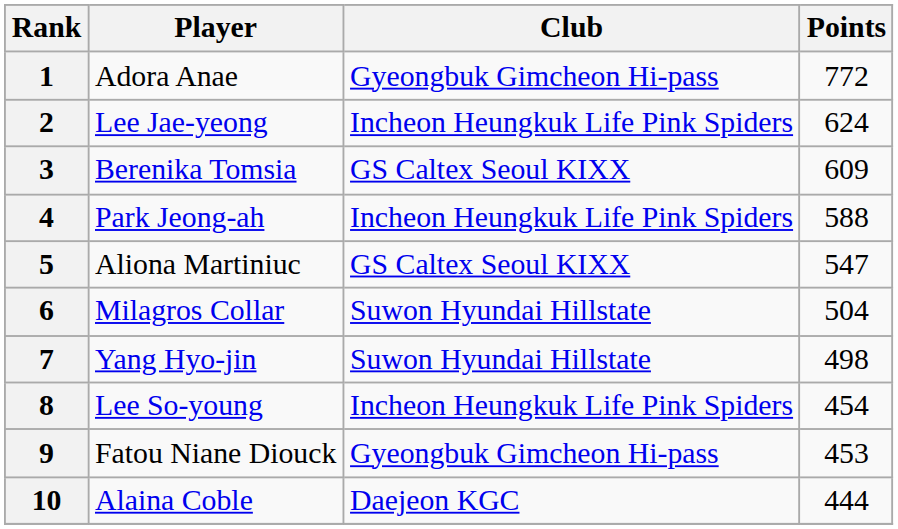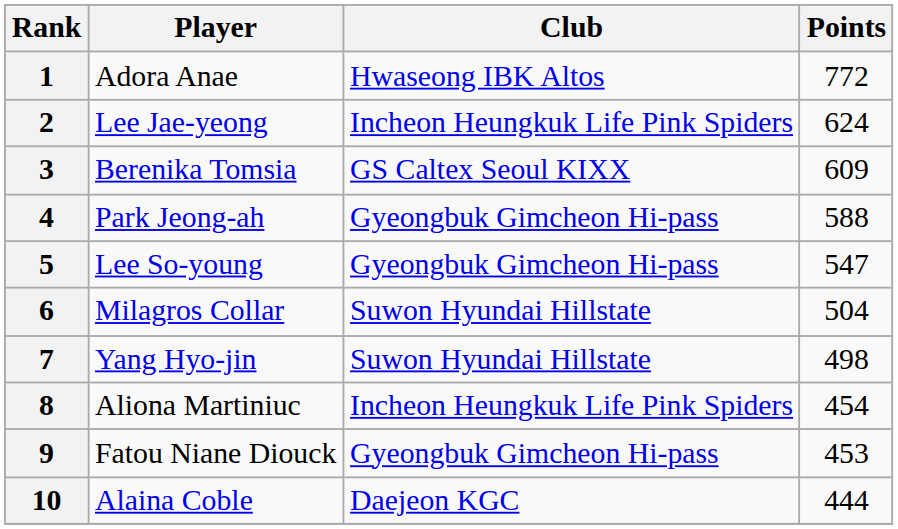 <table class=wikitable>
 <tr>
 <th>Rank</th>
 <th>Player</th>
 <th>Club</th>
 <th>Points</th>
 </tr>
 <tr>
 <th>1</th>
 <td> Adora Anae</td>
-<td><a href='#'>Gyeongbuk Gimcheon Hi-pass</a></td>
+<td><a href='#'>Hwaseong IBK Altos</a></td>
 <td align=center>772</td>
 </tr>
 <tr>
 <th>2</th>
 <td> <a href='#'>Lee Jae-yeong</a></td>
 <td><a href='#'>Incheon Heungkuk Life Pink Spiders</a></td>
 <td align=center>624</td>
 </tr>
 <tr>
 <th>3</th>
 <td> <a href='#'>Berenika Tomsia</a></td>
 <td><a href='#'>GS Caltex Seoul KIXX</a></td>
 <td align=center>609</td>
 </tr>
 <tr>
 <th>4</th>
 <td> <a href='#'>Park Jeong-ah</a></td>
-<td><a href='#'>Incheon Heungkuk Life Pink Spiders</a></td>
+<td><a href='#'>Gyeongbuk Gimcheon Hi-pass</a></td>
 <td align=center>588</td>
 </tr>
 <tr>
 <th>5</th>
-<td> Aliona Martiniuc</td>
-<td><a href='#'>GS Caltex Seoul KIXX</a></td>
+<td> <a href='#'>Lee So-young</a></td>
+<td><a href='#'>Gyeongbuk Gimcheon Hi-pass</a></td>
 <td align=center>547</td>
 </tr>
 <tr>
 <th>6</th>
 <td> <a href='#'>Milagros Collar</a></td>
 <td><a href='#'>Suwon Hyundai Hillstate</a></td>
 <td align=center>504</td>
 </tr>
 <tr>
 <th>7</th>
 <td> <a href='#'>Yang Hyo-jin</a></td>
 <td><a href='#'>Suwon Hyundai Hillstate</a></td>
 <td align=center>498</td>
 </tr>
 <tr>
 <th>8</th>
-<td> <a href='#'>Lee So-young</a></td>
+<td> Aliona Martiniuc</td>
 <td><a href='#'>Incheon Heungkuk Life Pink Spiders</a></td>
 <td align=center>454</td>
 </tr>
 <tr>
 <th>9</th>
 <td> Fatou Niane Diouck</td>
 <td><a href='#'>Gyeongbuk Gimcheon Hi-pass</a></td>
 <td align=center>453</td>
 </tr>
 <tr>
 <th>10</th>
 <td> <a href='#'>Alaina Coble</a></td>
 <td><a href='#'>Daejeon KGC</a></td>
 <td align=center>444</td>
 </tr>
 <tr>
 </tr>
 </table>
